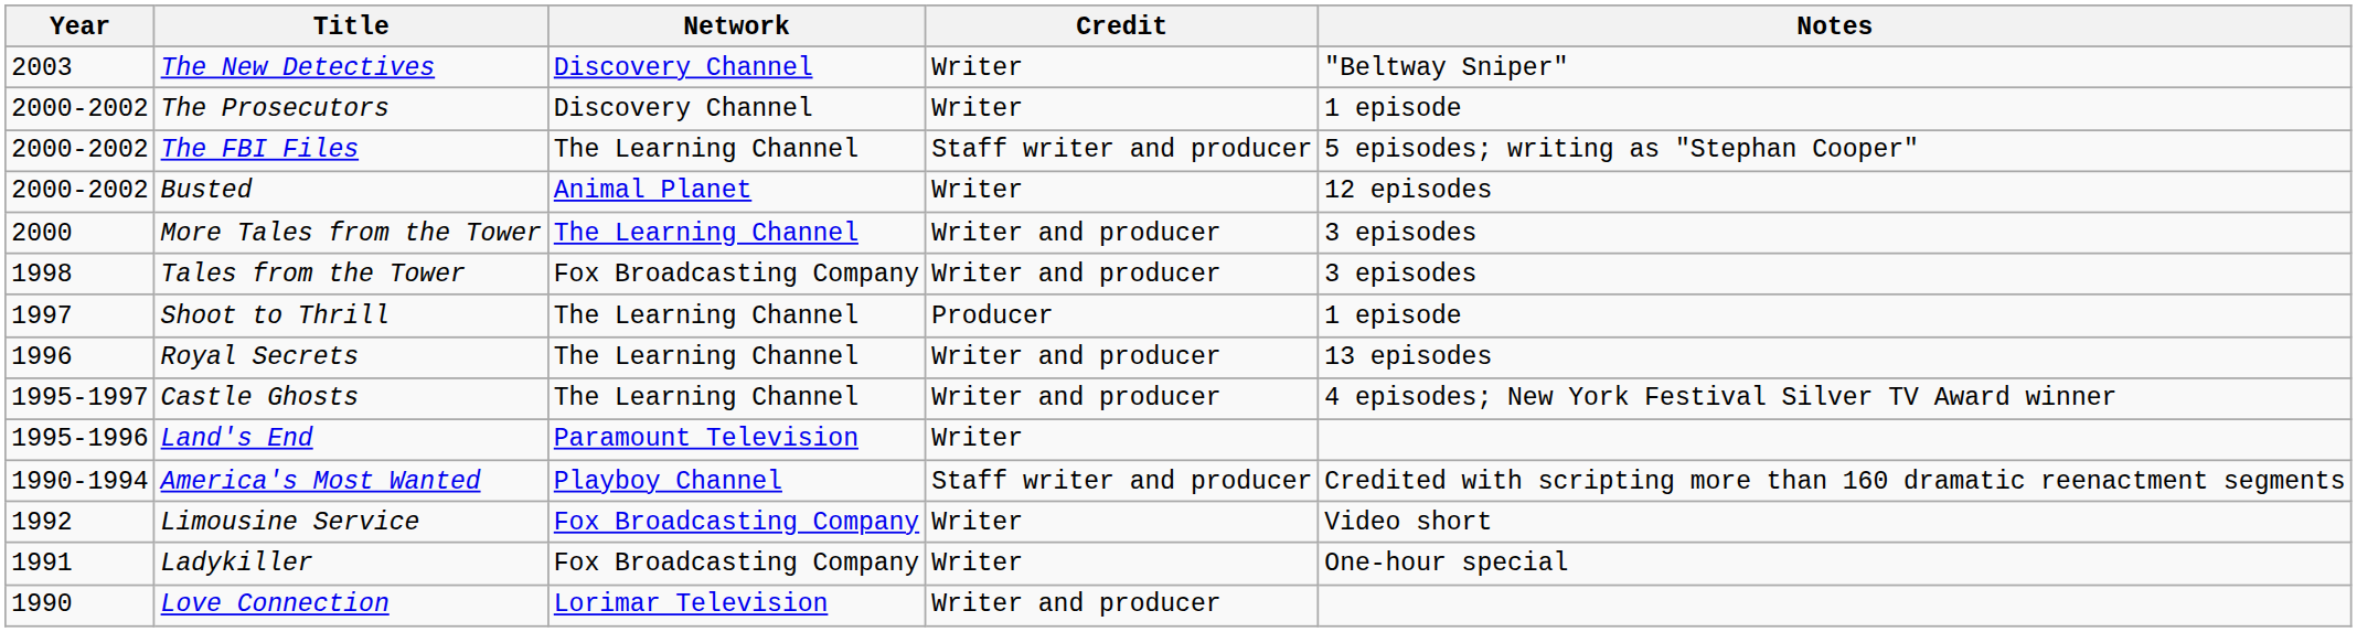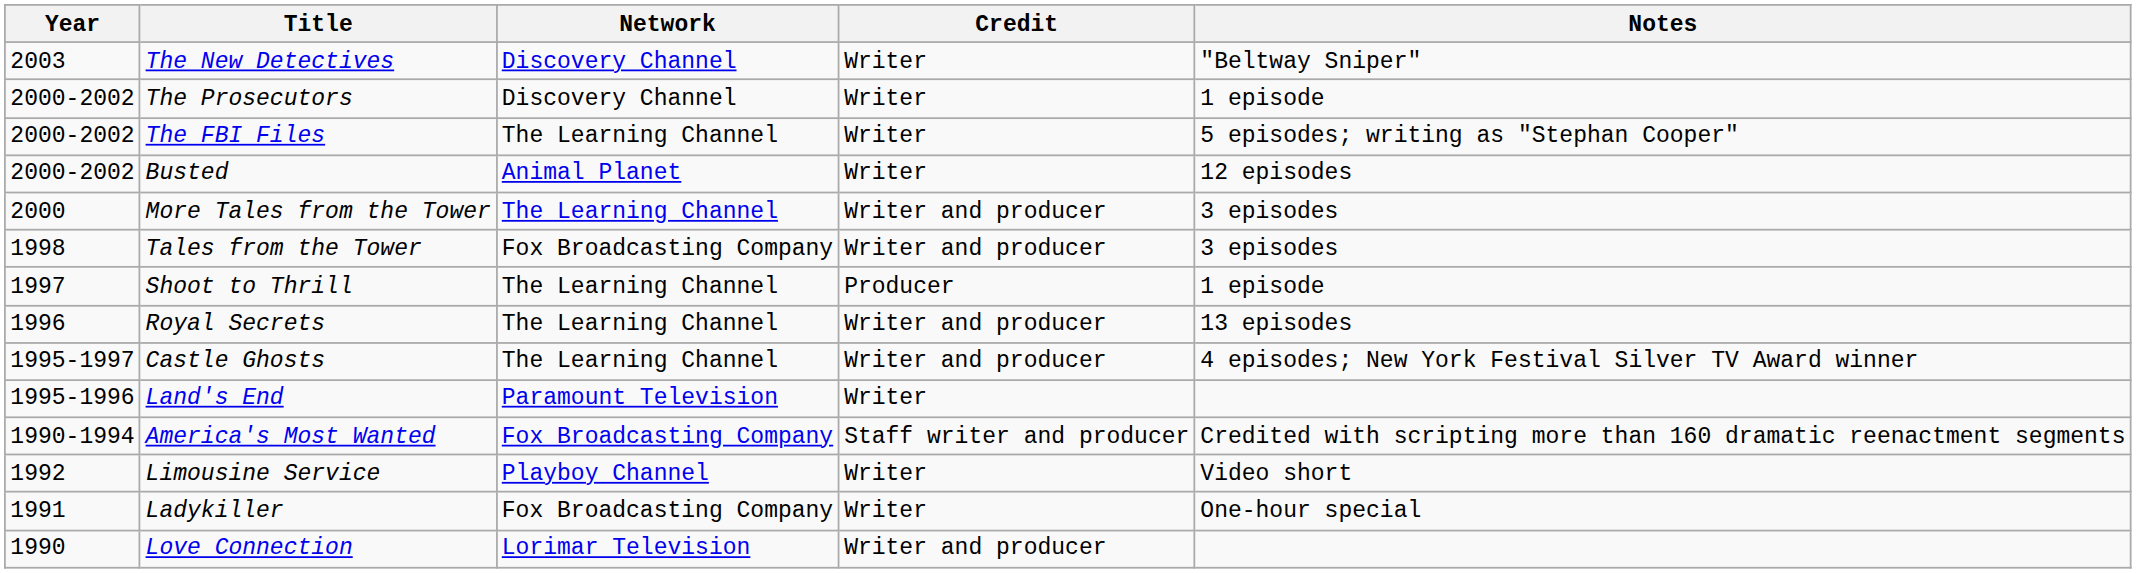 <table class="wikitable">
 <tr>
 <th>Year</th>
 <th>Title</th>
 <th>Network</th>
 <th>Credit</th>
 <th>Notes</th>
 </tr>
 <tr>
 <td>2003</td>
 <td><em><a href='#'>The New Detectives</a></em></td>
 <td><a href='#'>Discovery Channel</a></td>
 <td>Writer</td>
 <td>"Beltway Sniper"</td>
 </tr>
 <tr>
 <td>2000-2002</td>
 <td><em>The Prosecutors</em></td>
 <td>Discovery Channel</td>
 <td>Writer</td>
 <td>1 episode</td>
 </tr>
 <tr>
 <td>2000-2002</td>
 <td><em><a href='#'>The FBI Files</a></em></td>
 <td>The Learning Channel</td>
-<td>Staff writer and producer</td>
+<td>Writer</td>
 <td>5 episodes; writing as "Stephan Cooper"</td>
 </tr>
 <tr>
 <td>2000-2002</td>
 <td><em>Busted</em></td>
 <td><a href='#'>Animal Planet</a></td>
 <td>Writer</td>
 <td>12 episodes</td>
 </tr>
 <tr>
 <td>2000</td>
 <td><em>More Tales from the Tower</em></td>
 <td><a href='#'>The Learning Channel</a></td>
 <td>Writer and producer</td>
 <td>3 episodes</td>
 </tr>
 <tr>
 <td>1998</td>
 <td><em>Tales from the Tower</em></td>
 <td>Fox Broadcasting Company</td>
 <td>Writer and producer</td>
 <td>3 episodes</td>
 </tr>
 <tr>
 <td>1997</td>
 <td><em>Shoot to Thrill</em></td>
 <td>The Learning Channel</td>
 <td>Producer</td>
 <td>1 episode</td>
 </tr>
 <tr>
 <td>1996</td>
 <td><em>Royal Secrets</em></td>
 <td>The Learning Channel</td>
 <td>Writer and producer</td>
 <td>13 episodes</td>
 </tr>
 <tr>
 <td>1995-1997</td>
 <td><em>Castle Ghosts</em></td>
 <td>The Learning Channel</td>
 <td>Writer and producer</td>
 <td>4 episodes; New York Festival Silver TV Award winner</td>
 </tr>
 <tr>
 <td>1995-1996</td>
 <td><a href='#'><em>Land's End</em></a></td>
 <td><a href='#'>Paramount Television</a></td>
 <td>Writer</td>
 <td></td>
 </tr>
 <tr>
 <td>1990-1994</td>
 <td><em><a href='#'>America's Most Wanted</a></em></td>
-<td><a href='#'>Playboy Channel</a></td>
+<td><a href='#'>Fox Broadcasting Company</a></td>
 <td>Staff writer and producer</td>
 <td>Credited with scripting more than 160 dramatic reenactment segments</td>
 </tr>
 <tr>
 <td>1992</td>
 <td><em>Limousine Service</em></td>
-<td><a href='#'>Fox Broadcasting Company</a></td>
+<td><a href='#'>Playboy Channel</a></td>
 <td>Writer</td>
 <td>Video short</td>
 </tr>
 <tr>
 <td>1991</td>
 <td><em>Ladykiller</em></td>
 <td>Fox Broadcasting Company</td>
 <td>Writer</td>
 <td>One-hour special</td>
 </tr>
 <tr>
 <td>1990</td>
 <td><em><a href='#'>Love Connection</a></em></td>
 <td><a href='#'>Lorimar Television</a></td>
 <td>Writer and producer</td>
 <td></td>
 </tr>
 </table>
